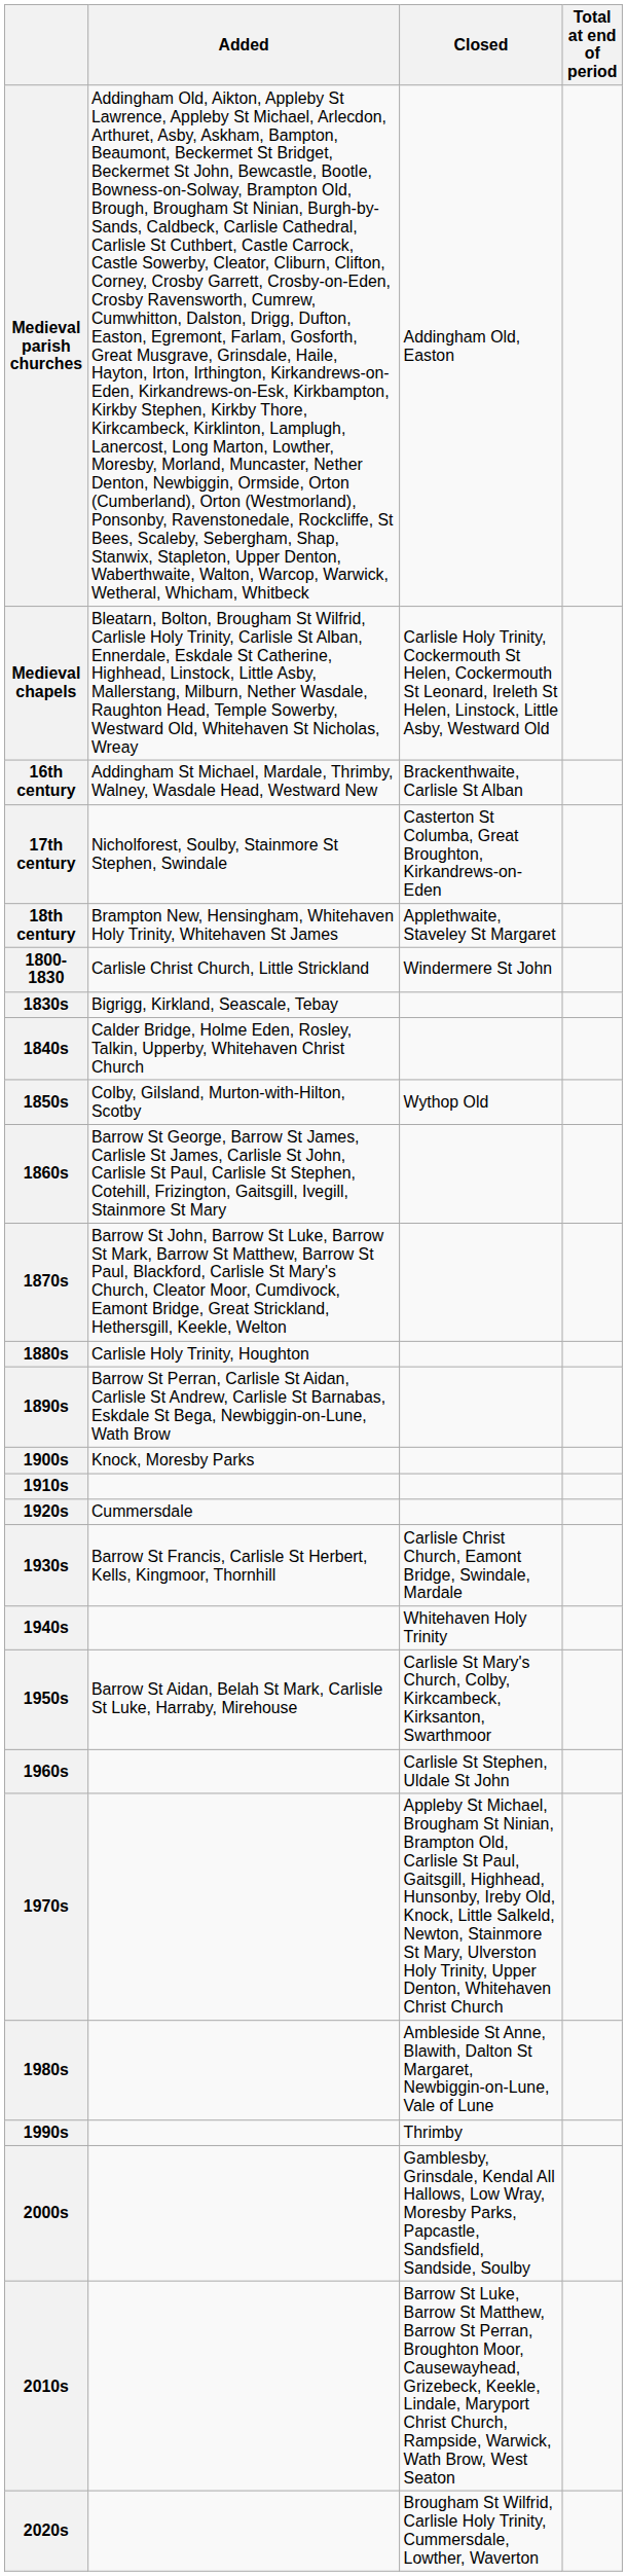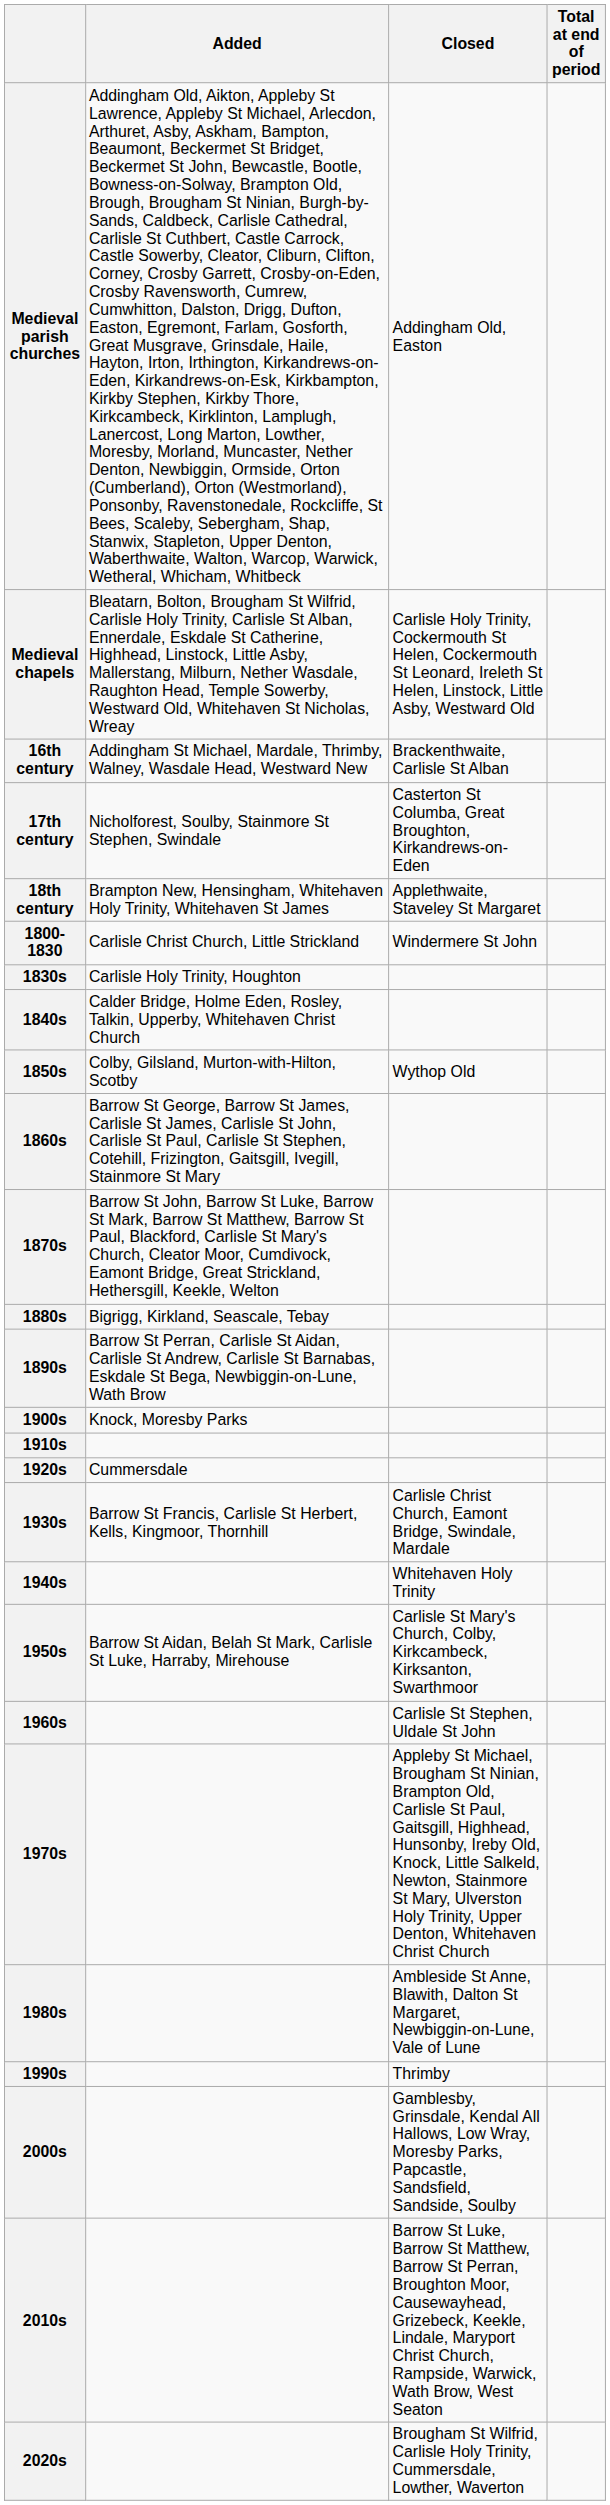 <table class="wikitable">
 <tr>
 <th></th>
 <th>Added</th>
 <th>Closed</th>
 <th>Total at end of period</th>
 </tr>
 <tr>
 <th>Medieval parish churches</th>
 <td>Addingham Old, Aikton, Appleby St Lawrence, Appleby St Michael, Arlecdon, Arthuret, Asby, Askham, Bampton, Beaumont, Beckermet St Bridget, Beckermet St John, Bewcastle, Bootle, Bowness-on-Solway, Brampton Old, Brough, Brougham St Ninian, Burgh-by-Sands, Caldbeck, Carlisle Cathedral, Carlisle St Cuthbert, Castle Carrock, Castle Sowerby, Cleator, Cliburn, Clifton, Corney, Crosby Garrett, Crosby-on-Eden, Crosby Ravensworth, Cumrew, Cumwhitton, Dalston, Drigg, Dufton, Easton, Egremont, Farlam, Gosforth, Great Musgrave, Grinsdale, Haile, Hayton, Irton, Irthington, Kirkandrews-on-Eden, Kirkandrews-on-Esk, Kirkbampton, Kirkby Stephen, Kirkby Thore, Kirkcambeck, Kirklinton, Lamplugh, Lanercost, Long Marton, Lowther, Moresby, Morland, Muncaster, Nether Denton, Newbiggin, Ormside, Orton (Cumberland), Orton (Westmorland), Ponsonby, Ravenstonedale, Rockcliffe, St Bees, Scaleby, Sebergham, Shap, Stanwix, Stapleton, Upper Denton, Waberthwaite, Walton, Warcop, Warwick, Wetheral, Whicham, Whitbeck</td>
 <td>Addingham Old, Easton</td>
 <td></td>
 </tr>
 <tr>
 <th>Medieval chapels</th>
 <td>Bleatarn, Bolton, Brougham St Wilfrid, Carlisle Holy Trinity, Carlisle St Alban, Ennerdale, Eskdale St Catherine, Highhead, Linstock, Little Asby, Mallerstang, Milburn, Nether Wasdale, Raughton Head, Temple Sowerby, Westward Old, Whitehaven St Nicholas, Wreay</td>
 <td>Carlisle Holy Trinity, Cockermouth St Helen, Cockermouth St Leonard, Ireleth St Helen, Linstock, Little Asby, Westward Old</td>
 <td></td>
 </tr>
 <tr>
 <th>16th century</th>
 <td>Addingham St Michael, Mardale, Thrimby, Walney, Wasdale Head, Westward New</td>
 <td>Brackenthwaite, Carlisle St Alban</td>
 <td></td>
 </tr>
 <tr>
 <th>17th century</th>
 <td>Nicholforest, Soulby, Stainmore St Stephen, Swindale</td>
 <td>Casterton St Columba, Great Broughton, Kirkandrews-on-Eden</td>
 <td></td>
 </tr>
 <tr>
 <th>18th century</th>
 <td>Brampton New, Hensingham, Whitehaven Holy Trinity, Whitehaven St James</td>
 <td>Applethwaite, Staveley St Margaret</td>
 <td></td>
 </tr>
 <tr>
 <th>1800-1830</th>
 <td>Carlisle Christ Church, Little Strickland</td>
 <td>Windermere St John</td>
 <td></td>
 </tr>
 <tr>
 <th>1830s</th>
-<td>Bigrigg, Kirkland, Seascale, Tebay</td>
+<td>Carlisle Holy Trinity, Houghton</td>
 <td></td>
 <td></td>
 </tr>
 <tr>
 <th>1840s</th>
 <td>Calder Bridge, Holme Eden, Rosley, Talkin, Upperby, Whitehaven Christ Church</td>
 <td></td>
 <td></td>
 </tr>
 <tr>
 <th>1850s</th>
 <td>Colby, Gilsland, Murton-with-Hilton, Scotby</td>
 <td>Wythop Old</td>
 <td></td>
 </tr>
 <tr>
 <th>1860s</th>
 <td>Barrow St George, Barrow St James, Carlisle St James, Carlisle St John, Carlisle St Paul, Carlisle St Stephen, Cotehill, Frizington, Gaitsgill, Ivegill, Stainmore St Mary</td>
 <td></td>
 <td></td>
 </tr>
 <tr>
 <th>1870s</th>
 <td>Barrow St John, Barrow St Luke, Barrow St Mark, Barrow St Matthew, Barrow St Paul, Blackford, Carlisle St Mary's Church, Cleator Moor, Cumdivock, Eamont Bridge, Great Strickland, Hethersgill, Keekle, Welton</td>
 <td></td>
 <td></td>
 </tr>
 <tr>
 <th>1880s</th>
-<td>Carlisle Holy Trinity, Houghton</td>
+<td>Bigrigg, Kirkland, Seascale, Tebay</td>
 <td></td>
 <td></td>
 </tr>
 <tr>
 <th>1890s</th>
 <td>Barrow St Perran, Carlisle St Aidan, Carlisle St Andrew, Carlisle St Barnabas, Eskdale St Bega, Newbiggin-on-Lune, Wath Brow</td>
 <td></td>
 <td></td>
 </tr>
 <tr>
 <th>1900s</th>
 <td>Knock, Moresby Parks</td>
 <td></td>
 <td></td>
 </tr>
 <tr>
 <th>1910s</th>
 <td></td>
 <td></td>
 <td></td>
 </tr>
 <tr>
 <th>1920s</th>
 <td>Cummersdale</td>
 <td></td>
 <td></td>
 </tr>
 <tr>
 <th>1930s</th>
 <td>Barrow St Francis, Carlisle St Herbert, Kells, Kingmoor, Thornhill</td>
 <td>Carlisle Christ Church, Eamont Bridge, Swindale, Mardale</td>
 <td></td>
 </tr>
 <tr>
 <th>1940s</th>
 <td></td>
 <td>Whitehaven Holy Trinity</td>
 <td></td>
 </tr>
 <tr>
 <th>1950s</th>
 <td>Barrow St Aidan, Belah St Mark, Carlisle St Luke, Harraby, Mirehouse</td>
 <td>Carlisle St Mary's Church, Colby, Kirkcambeck, Kirksanton, Swarthmoor</td>
 <td></td>
 </tr>
 <tr>
 <th>1960s</th>
 <td></td>
 <td>Carlisle St Stephen, Uldale St John</td>
 <td></td>
 </tr>
 <tr>
 <th>1970s</th>
 <td></td>
 <td>Appleby St Michael, Brougham St Ninian, Brampton Old, Carlisle St Paul, Gaitsgill, Highhead, Hunsonby, Ireby Old, Knock, Little Salkeld, Newton, Stainmore St Mary, Ulverston Holy Trinity, Upper Denton, Whitehaven Christ Church</td>
 <td></td>
 </tr>
 <tr>
 <th>1980s</th>
 <td></td>
 <td>Ambleside St Anne, Blawith, Dalton St Margaret, Newbiggin-on-Lune, Vale of Lune</td>
 <td></td>
 </tr>
 <tr>
 <th>1990s</th>
 <td></td>
 <td>Thrimby</td>
 <td></td>
 </tr>
 <tr>
 <th>2000s</th>
 <td></td>
 <td>Gamblesby, Grinsdale, Kendal All Hallows, Low Wray, Moresby Parks, Papcastle, Sandsfield, Sandside, Soulby</td>
 <td></td>
 </tr>
 <tr>
 <th>2010s</th>
 <td></td>
 <td>Barrow St Luke, Barrow St Matthew, Barrow St Perran, Broughton Moor, Causewayhead, Grizebeck, Keekle, Lindale, Maryport Christ Church, Rampside, Warwick, Wath Brow, West Seaton</td>
 <td></td>
 </tr>
 <tr>
 <th>2020s</th>
 <td></td>
 <td>Brougham St Wilfrid, Carlisle Holy Trinity, Cummersdale, Lowther, Waverton</td>
 <td></td>
 </tr>
 </table>
